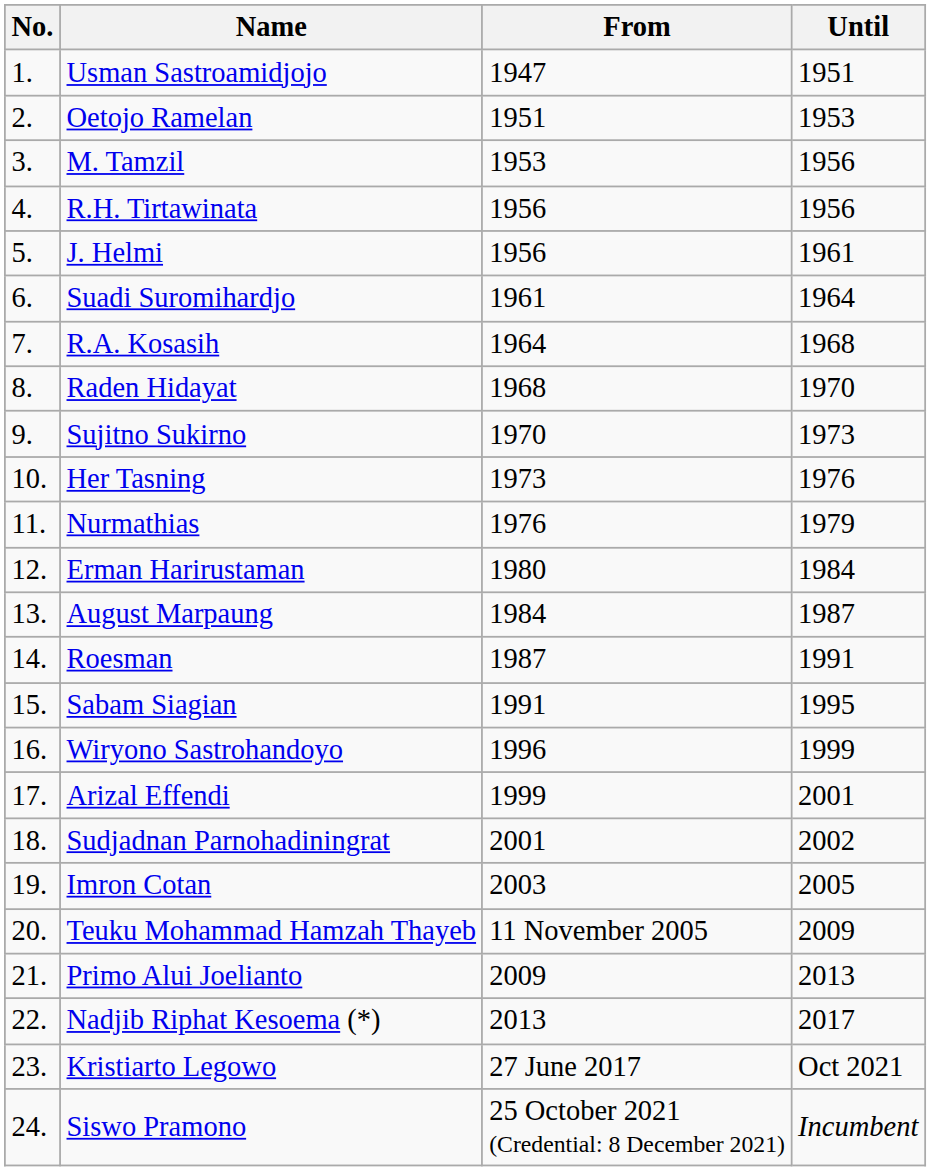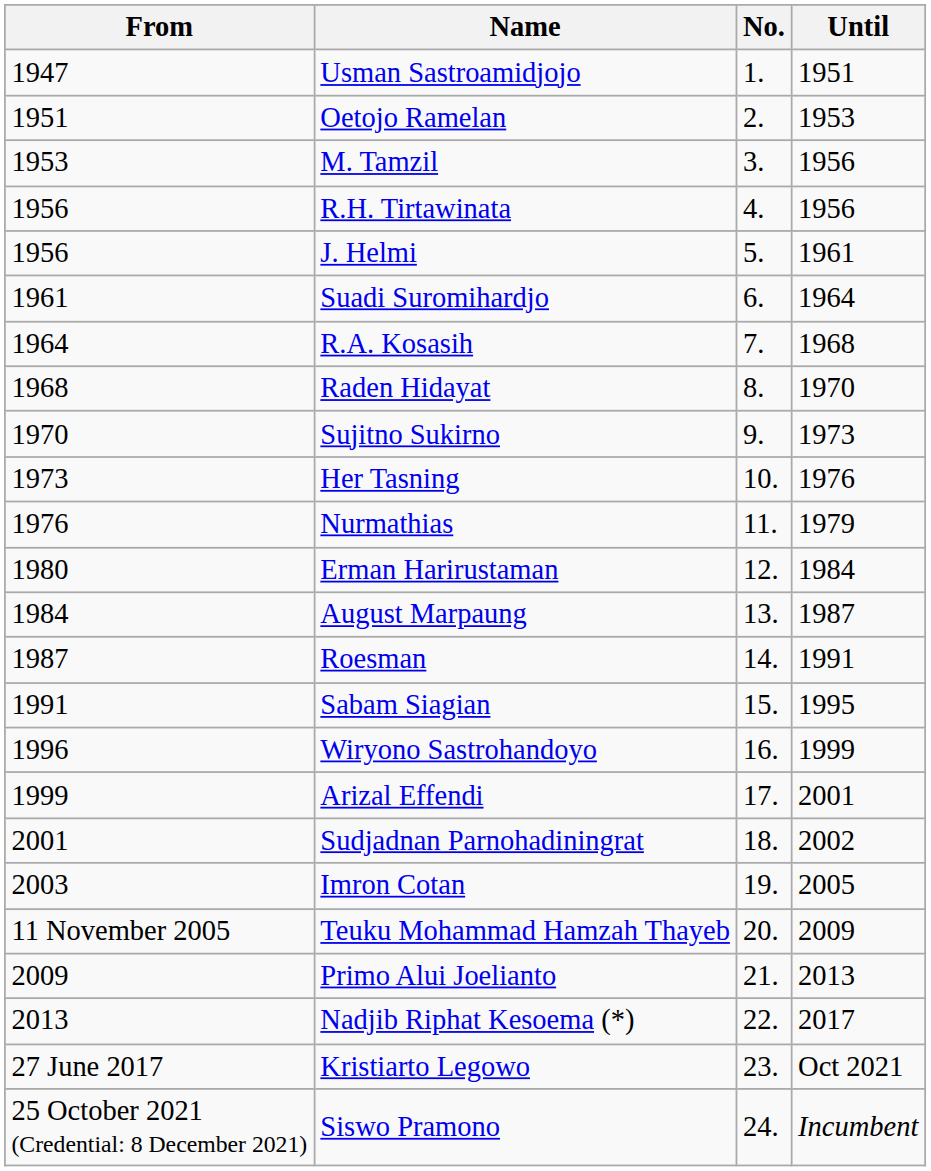 <table class="wikitable">
 <tr>
+<th>From</th>
+<th>Name</th>
 <th>No.</th>
-<th>Name</th>
-<th>From</th>
 <th>Until</th>
 </tr>
 <tr>
+<td>1947</td>
+<td><a href='#'>Usman Sastroamidjojo</a></td>
 <td>1.</td>
-<td><a href='#'>Usman Sastroamidjojo</a></td>
-<td>1947</td>
 <td>1951</td>
 </tr>
 <tr>
+<td>1951</td>
+<td><a href='#'>Oetojo Ramelan</a></td>
 <td>2.</td>
-<td><a href='#'>Oetojo Ramelan</a></td>
-<td>1951</td>
 <td>1953</td>
 </tr>
 <tr>
+<td>1953</td>
+<td><a href='#'>M. Tamzil</a></td>
 <td>3.</td>
-<td><a href='#'>M. Tamzil</a></td>
-<td>1953</td>
 <td>1956</td>
 </tr>
 <tr>
+<td>1956</td>
+<td><a href='#'>R.H. Tirtawinata</a></td>
 <td>4.</td>
-<td><a href='#'>R.H. Tirtawinata</a></td>
-<td>1956</td>
 <td>1956</td>
 </tr>
 <tr>
+<td>1956</td>
+<td><a href='#'>J. Helmi</a></td>
 <td>5.</td>
-<td><a href='#'>J. Helmi</a></td>
-<td>1956</td>
 <td>1961</td>
 </tr>
 <tr>
+<td>1961</td>
+<td><a href='#'>Suadi Suromihardjo</a></td>
 <td>6.</td>
-<td><a href='#'>Suadi Suromihardjo</a></td>
-<td>1961</td>
 <td>1964</td>
 </tr>
 <tr>
+<td>1964</td>
+<td><a href='#'>R.A. Kosasih</a></td>
 <td>7.</td>
-<td><a href='#'>R.A. Kosasih</a></td>
-<td>1964</td>
 <td>1968</td>
 </tr>
 <tr>
+<td>1968</td>
+<td><a href='#'>Raden Hidayat</a></td>
 <td>8.</td>
-<td><a href='#'>Raden Hidayat</a></td>
-<td>1968</td>
 <td>1970</td>
 </tr>
 <tr>
+<td>1970</td>
+<td><a href='#'>Sujitno Sukirno</a></td>
 <td>9.</td>
-<td><a href='#'>Sujitno Sukirno</a></td>
-<td>1970</td>
 <td>1973</td>
 </tr>
 <tr>
+<td>1973</td>
+<td><a href='#'>Her Tasning</a></td>
 <td>10.</td>
-<td><a href='#'>Her Tasning</a></td>
-<td>1973</td>
 <td>1976</td>
 </tr>
 <tr>
+<td>1976</td>
+<td><a href='#'>Nurmathias</a></td>
 <td>11.</td>
-<td><a href='#'>Nurmathias</a></td>
-<td>1976</td>
 <td>1979</td>
 </tr>
 <tr>
+<td>1980</td>
+<td><a href='#'>Erman Harirustaman</a></td>
 <td>12.</td>
-<td><a href='#'>Erman Harirustaman</a></td>
-<td>1980</td>
 <td>1984</td>
 </tr>
 <tr>
+<td>1984</td>
+<td><a href='#'>August Marpaung</a></td>
 <td>13.</td>
-<td><a href='#'>August Marpaung</a></td>
-<td>1984</td>
 <td>1987</td>
 </tr>
 <tr>
+<td>1987</td>
+<td><a href='#'>Roesman</a></td>
 <td>14.</td>
-<td><a href='#'>Roesman</a></td>
-<td>1987</td>
 <td>1991</td>
 </tr>
 <tr>
+<td>1991</td>
+<td><a href='#'>Sabam Siagian</a></td>
 <td>15.</td>
-<td><a href='#'>Sabam Siagian</a></td>
-<td>1991</td>
 <td>1995</td>
 </tr>
 <tr>
+<td>1996</td>
+<td><a href='#'>Wiryono Sastrohandoyo</a></td>
 <td>16.</td>
-<td><a href='#'>Wiryono Sastrohandoyo</a></td>
-<td>1996</td>
 <td>1999</td>
 </tr>
 <tr>
+<td>1999</td>
+<td><a href='#'>Arizal Effendi</a></td>
 <td>17.</td>
-<td><a href='#'>Arizal Effendi</a></td>
-<td>1999</td>
 <td>2001</td>
 </tr>
 <tr>
+<td>2001</td>
+<td><a href='#'>Sudjadnan Parnohadiningrat</a></td>
 <td>18.</td>
-<td><a href='#'>Sudjadnan Parnohadiningrat</a></td>
-<td>2001</td>
 <td>2002</td>
 </tr>
 <tr>
+<td>2003</td>
+<td><a href='#'>Imron Cotan</a></td>
 <td>19.</td>
-<td><a href='#'>Imron Cotan</a></td>
-<td>2003</td>
 <td>2005</td>
 </tr>
 <tr>
+<td>11 November 2005</td>
+<td><a href='#'>Teuku Mohammad Hamzah Thayeb</a></td>
 <td>20.</td>
-<td><a href='#'>Teuku Mohammad Hamzah Thayeb</a></td>
-<td>11 November 2005</td>
 <td>2009</td>
 </tr>
 <tr>
+<td>2009</td>
+<td><a href='#'>Primo Alui Joelianto</a></td>
 <td>21.</td>
-<td><a href='#'>Primo Alui Joelianto</a></td>
-<td>2009</td>
 <td>2013</td>
 </tr>
 <tr>
+<td>2013</td>
+<td><a href='#'>Nadjib Riphat Kesoema</a> (*)</td>
 <td>22.</td>
-<td><a href='#'>Nadjib Riphat Kesoema</a> (*)</td>
-<td>2013</td>
 <td>2017</td>
 </tr>
 <tr>
+<td>27 June 2017</td>
+<td><a href='#'>Kristiarto Legowo</a></td>
 <td>23.</td>
-<td><a href='#'>Kristiarto Legowo</a></td>
-<td>27 June 2017</td>
 <td>Oct 2021</td>
 </tr>
 <tr>
+<td>25 October 2021<br><small>(Credential: 8 December 2021)</small></td>
+<td><a href='#'>Siswo Pramono</a></td>
 <td>24.</td>
-<td><a href='#'>Siswo Pramono</a></td>
-<td>25 October 2021<br><small>(Credential: 8 December 2021)</small></td>
 <td><em>Incumbent</em></td>
 </tr>
 </table>
